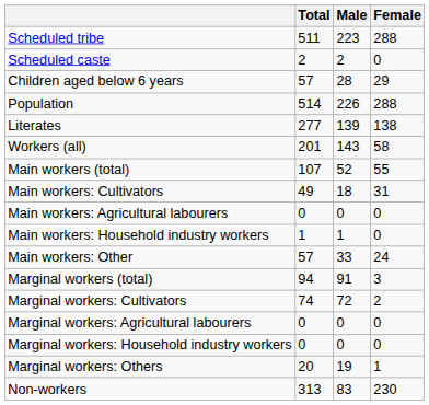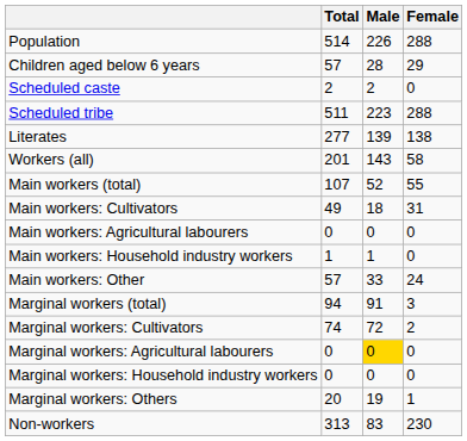 <table class="wikitable sortable">
 <tr>
 <th></th>
 <th>Total</th>
 <th>Male</th>
 <th>Female</th>
 </tr>
 <tr>
-<td><a href='#'>Scheduled tribe</a></td>
-<td>511</td>
-<td>223</td>
+<td>Population</td>
+<td>514</td>
+<td>226</td>
 <td>288</td>
+</tr>
+<tr>
+<td>Children aged below 6 years</td>
+<td>57</td>
+<td>28</td>
+<td>29</td>
 </tr>
 <tr>
 <td><a href='#'>Scheduled caste</a></td>
 <td>2</td>
 <td>2</td>
 <td>0</td>
 </tr>
 <tr>
-<td>Children aged below 6 years</td>
-<td>57</td>
-<td>28</td>
-<td>29</td>
-</tr>
-<tr>
-<td>Population</td>
-<td>514</td>
-<td>226</td>
+<td><a href='#'>Scheduled tribe</a></td>
+<td>511</td>
+<td>223</td>
 <td>288</td>
 </tr>
 <tr>
 <td>Literates</td>
 <td>277</td>
 <td>139</td>
 <td>138</td>
 </tr>
 <tr>
 <td>Workers (all)</td>
 <td>201</td>
 <td>143</td>
 <td>58</td>
 </tr>
 <tr>
 <td>Main workers (total)</td>
 <td>107</td>
 <td>52</td>
 <td>55</td>
 </tr>
 <tr>
 <td>Main workers: Cultivators</td>
 <td>49</td>
 <td>18</td>
 <td>31</td>
 </tr>
 <tr>
 <td>Main workers: Agricultural labourers</td>
 <td>0</td>
 <td>0</td>
 <td>0</td>
 </tr>
 <tr>
 <td>Main workers: Household industry workers</td>
 <td>1</td>
 <td>1</td>
 <td>0</td>
 </tr>
 <tr>
 <td>Main workers: Other</td>
 <td>57</td>
 <td>33</td>
 <td>24</td>
 </tr>
 <tr>
 <td>Marginal workers (total)</td>
 <td>94</td>
 <td>91</td>
 <td>3</td>
 </tr>
 <tr>
 <td>Marginal workers: Cultivators</td>
 <td>74</td>
 <td>72</td>
 <td>2</td>
 </tr>
 <tr>
 <td>Marginal workers: Agricultural labourers</td>
 <td>0</td>
-<td>0</td>
+<td style="background: gold;">0</td>
 <td>0</td>
 </tr>
 <tr>
 <td>Marginal workers: Household industry workers</td>
 <td>0</td>
 <td>0</td>
 <td>0</td>
 </tr>
 <tr>
 <td>Marginal workers: Others</td>
 <td>20</td>
 <td>19</td>
 <td>1</td>
 </tr>
 <tr>
 <td>Non-workers</td>
 <td>313</td>
 <td>83</td>
 <td>230</td>
 </tr>
 </table>
